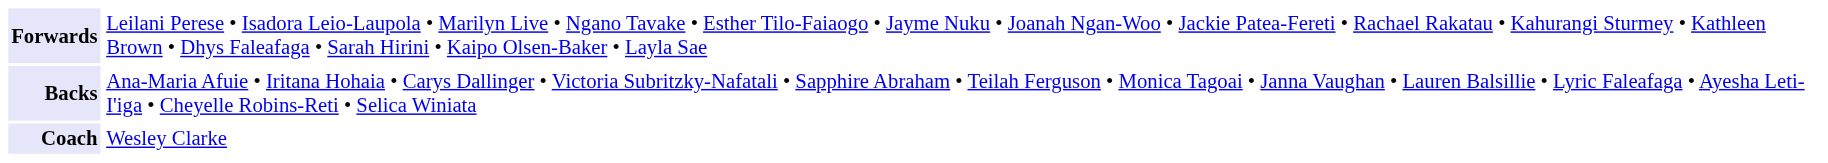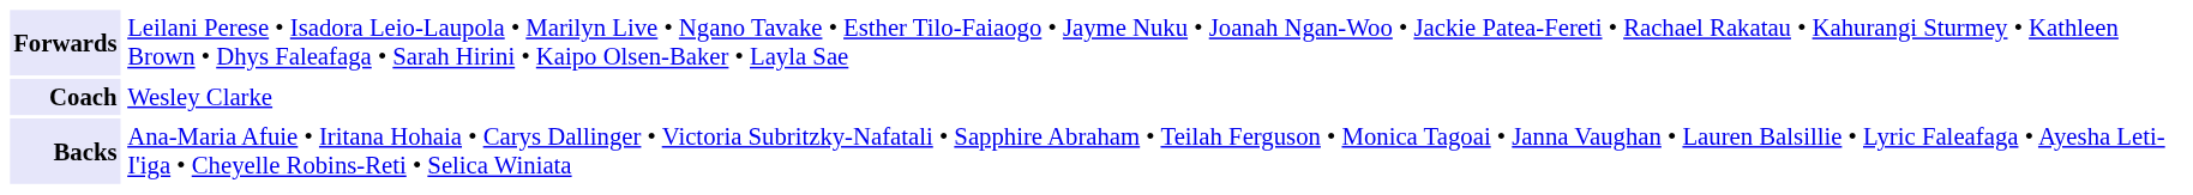 <table cellpadding="2" style="border: 1px solid white; font-size:90%;">
 <tr>
 <td style="text-align:right;" bgcolor="lavender"><strong>Forwards</strong></td>
 <td style="text-align:left;"><a href='#'>Leilani Perese</a> • <a href='#'>Isadora Leio-Laupola</a> • <a href='#'>Marilyn Live</a> • <a href='#'>Ngano Tavake</a> • <a href='#'>Esther Tilo-Faiaogo</a> • <a href='#'>Jayme Nuku</a> • <a href='#'>Joanah Ngan-Woo</a> • <a href='#'>Jackie Patea-Fereti</a> • <a href='#'>Rachael Rakatau</a> • <a href='#'>Kahurangi Sturmey</a> • <a href='#'>Kathleen Brown</a> • <a href='#'>Dhys Faleafaga</a> • <a href='#'>Sarah Hirini</a> • <a href='#'>Kaipo Olsen-Baker</a> • <a href='#'>Layla Sae</a></td>
 </tr>
 <tr>
+<td style="text-align:right;" bgcolor="lavender"><strong>Coach</strong></td>
+<td style="text-align:left;"><a href='#'>Wesley Clarke</a></td>
+</tr>
+<tr>
 <td style="text-align:right;" bgcolor="lavender"><strong>Backs</strong></td>
 <td style="text-align:left;"><a href='#'>Ana-Maria Afuie</a> • <a href='#'>Iritana Hohaia</a> • <a href='#'>Carys Dallinger</a> • <a href='#'>Victoria Subritzky-Nafatali</a> • <a href='#'>Sapphire Abraham</a> • <a href='#'>Teilah Ferguson</a> • <a href='#'>Monica Tagoai</a> • <a href='#'>Janna Vaughan</a> • <a href='#'>Lauren Balsillie</a> • <a href='#'>Lyric Faleafaga</a> • <a href='#'>Ayesha Leti-I'iga</a> • <a href='#'>Cheyelle Robins-Reti</a> • <a href='#'>Selica Winiata</a></td>
 </tr>
-<tr>
-<td style="text-align:right;" bgcolor="lavender"><strong>Coach</strong></td>
-<td style="text-align:left;"><a href='#'>Wesley Clarke</a></td>
-</tr>
 </table>
